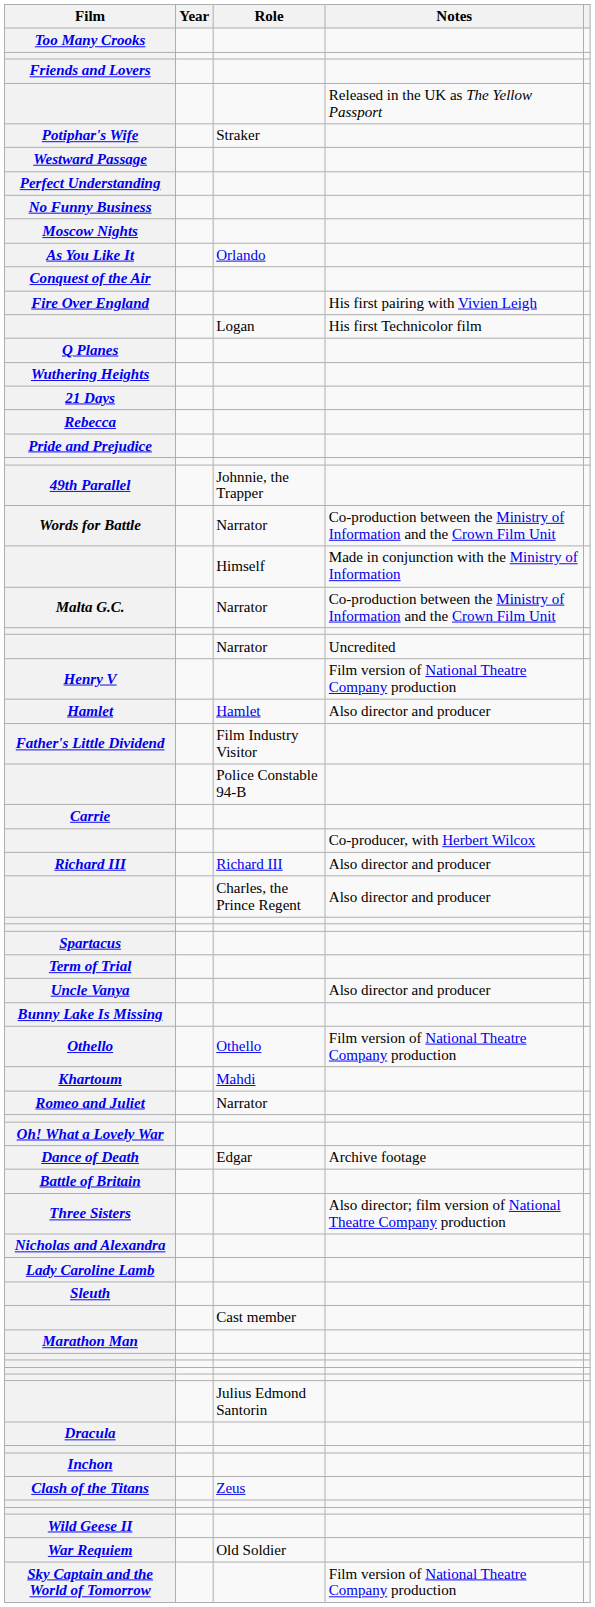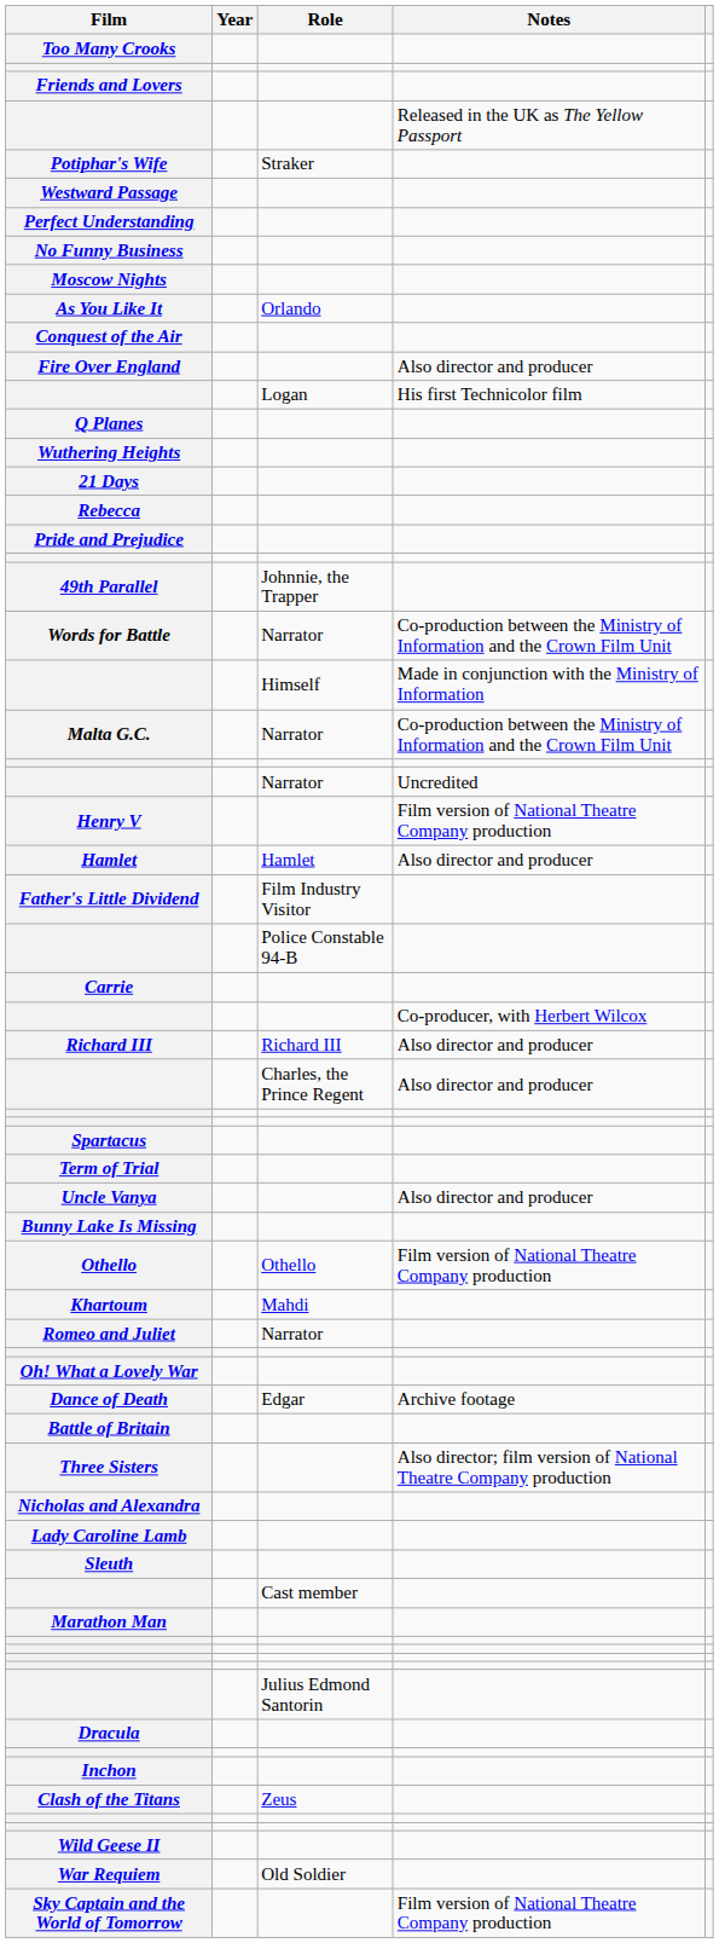 <table class="wikitable plainrowheaders sortable" style="margin-right: 0;">
 <tr>
 <th scope="col">Film</th>
 <th scope="col">Year</th>
 <th scope="col">Role</th>
 <th scope="col" class="unsortable">Notes</th>
 <th scope="col" class="unsortable"></th>
 </tr>
 <tr>
 <th scope="row"><em><a href='#'>Too Many Crooks</a></em></th>
 <td></td>
 <td></td>
 <td></td>
 <td style="text-align: center;"></td>
 </tr>
 <tr>
 <th scope="row"></th>
 <td></td>
 <td></td>
 <td></td>
 <td style="text-align: center;"></td>
 </tr>
 <tr>
 <th scope="row"><em><a href='#'>Friends and Lovers</a></em></th>
 <td></td>
 <td></td>
 <td></td>
 <td style="text-align: center;"></td>
 </tr>
 <tr>
 <th scope="row"></th>
 <td></td>
 <td></td>
 <td>Released in the UK as <em>The Yellow Passport</em></td>
 <td style="text-align: center;"></td>
 </tr>
 <tr>
 <th scope="row"><em><a href='#'>Potiphar's Wife</a></em></th>
 <td></td>
 <td>Straker</td>
 <td></td>
 <td style="text-align: center;"></td>
 </tr>
 <tr>
 <th scope="row"><em><a href='#'>Westward Passage</a></em></th>
 <td></td>
 <td></td>
 <td></td>
 <td style="text-align: center;"></td>
 </tr>
 <tr>
 <th scope="row"><em><a href='#'>Perfect Understanding</a></em></th>
 <td></td>
 <td></td>
 <td></td>
 <td style="text-align: center;"></td>
 </tr>
 <tr>
 <th scope="row"><em><a href='#'>No Funny Business</a></em></th>
 <td></td>
 <td></td>
 <td></td>
 <td style="text-align: center;"></td>
 </tr>
 <tr>
 <th scope="row"><em><a href='#'>Moscow Nights</a></em></th>
 <td></td>
 <td></td>
 <td></td>
 <td style="text-align: center;"></td>
 </tr>
 <tr>
 <th scope="row"><em><a href='#'>As You Like It</a></em></th>
 <td></td>
 <td><a href='#'>Orlando</a></td>
 <td></td>
 <td style="text-align: center;"></td>
 </tr>
 <tr>
 <th scope="row"><em><a href='#'>Conquest of the Air</a></em></th>
 <td></td>
 <td></td>
 <td></td>
 <td style="text-align: center;"></td>
 </tr>
 <tr>
 <th scope="row"><em><a href='#'>Fire Over England</a></em></th>
 <td></td>
 <td></td>
-<td>His first pairing with <a href='#'>Vivien Leigh</a></td>
+<td>Also director and producer</td>
 <td style="text-align: center;"></td>
 </tr>
 <tr>
 <th scope="row"></th>
 <td></td>
 <td>Logan</td>
 <td>His first Technicolor film</td>
 <td style="text-align: center;"></td>
 </tr>
 <tr>
 <th scope="row"><em><a href='#'>Q Planes</a></em></th>
 <td></td>
 <td></td>
 <td></td>
 <td style="text-align: center;"></td>
 </tr>
 <tr>
 <th scope="row"><em><a href='#'>Wuthering Heights</a></em></th>
 <td></td>
 <td></td>
 <td></td>
 <td style="text-align: center;"></td>
 </tr>
 <tr>
 <th scope="row"><em><a href='#'>21 Days</a></em></th>
 <td></td>
 <td></td>
 <td></td>
 <td style="text-align: center;"></td>
 </tr>
 <tr>
 <th scope="row"><em><a href='#'>Rebecca</a></em></th>
 <td></td>
 <td></td>
 <td></td>
 <td style="text-align: center;"></td>
 </tr>
 <tr>
 <th scope="row"><em><a href='#'>Pride and Prejudice</a></em></th>
 <td></td>
 <td></td>
 <td></td>
 <td style="text-align: center;"></td>
 </tr>
 <tr>
 <th scope="row"></th>
 <td></td>
 <td></td>
 <td></td>
 <td style="text-align: center;"></td>
 </tr>
 <tr>
 <th scope="row"><em><a href='#'>49th Parallel</a></em></th>
 <td></td>
 <td>Johnnie, the Trapper</td>
 <td></td>
 <td style="text-align: center;"></td>
 </tr>
 <tr>
 <th scope="row"><em>Words for Battle</em></th>
 <td></td>
 <td>Narrator</td>
 <td>Co-production between the <a href='#'>Ministry of Information</a> and the <a href='#'>Crown Film Unit</a></td>
 <td style="text-align: center;"></td>
 </tr>
 <tr>
 <th scope="row"></th>
 <td></td>
 <td>Himself</td>
 <td>Made in conjunction with the <a href='#'>Ministry of Information</a></td>
 <td style="text-align: center;"></td>
 </tr>
 <tr>
 <th scope="row"><em>Malta G.C.</em></th>
 <td></td>
 <td>Narrator</td>
 <td>Co-production between the <a href='#'>Ministry of Information</a> and the <a href='#'>Crown Film Unit</a></td>
 <td style="text-align: center;"></td>
 </tr>
 <tr>
 <th scope="row"></th>
 <td></td>
 <td></td>
 <td></td>
 <td style="text-align: center;"></td>
 </tr>
 <tr>
 <th scope="row"></th>
 <td></td>
 <td>Narrator</td>
 <td>Uncredited</td>
 <td style="text-align: center;"></td>
 </tr>
 <tr>
 <th scope="row"><em><a href='#'>Henry V</a></em></th>
 <td></td>
 <td></td>
 <td>Film version of <a href='#'>National Theatre Company</a> production</td>
 <td style="text-align: center;"></td>
 </tr>
 <tr>
 <th scope="row"><em><a href='#'>Hamlet</a></em></th>
 <td></td>
 <td><a href='#'>Hamlet</a></td>
 <td>Also director and producer</td>
 <td style="text-align: center;"></td>
 </tr>
 <tr>
 <th scope="row"><em><a href='#'>Father's Little Dividend</a></em></th>
 <td></td>
 <td>Film Industry Visitor</td>
 <td></td>
 <td style="text-align: center;"></td>
 </tr>
 <tr>
 <th scope="row"></th>
 <td></td>
 <td>Police Constable 94-B</td>
 <td></td>
 <td style="text-align: center;"></td>
 </tr>
 <tr>
 <th scope="row"><em><a href='#'>Carrie</a></em></th>
 <td></td>
 <td></td>
 <td></td>
 <td style="text-align: center;"></td>
 </tr>
 <tr>
 <th scope="row"></th>
 <td></td>
 <td></td>
 <td>Co-producer, with <a href='#'>Herbert Wilcox</a></td>
 <td style="text-align: center;"></td>
 </tr>
 <tr>
 <th scope="row"><em><a href='#'>Richard III</a></em></th>
 <td></td>
 <td><a href='#'>Richard III</a></td>
 <td>Also director and producer</td>
 <td style="text-align: center;"></td>
 </tr>
 <tr>
 <th scope="row"></th>
 <td></td>
 <td>Charles, the Prince Regent</td>
 <td>Also director and producer</td>
 <td style="text-align: center;"></td>
 </tr>
 <tr>
 <th scope="row"></th>
 <td></td>
 <td></td>
 <td></td>
 <td style="text-align: center;"></td>
 </tr>
 <tr>
 <th scope="row"></th>
 <td></td>
 <td></td>
 <td></td>
 <td style="text-align: center;"></td>
 </tr>
 <tr>
 <th scope="row"><em><a href='#'>Spartacus</a></em></th>
 <td></td>
 <td></td>
 <td></td>
 <td style="text-align: center;"></td>
 </tr>
 <tr>
 <th scope="row"><em><a href='#'>Term of Trial</a></em></th>
 <td></td>
 <td></td>
 <td></td>
 <td style="text-align: center;"></td>
 </tr>
 <tr>
 <th scope="row"><em><a href='#'>Uncle Vanya</a></em></th>
 <td></td>
 <td></td>
 <td>Also director and producer</td>
 <td style="text-align: center;"></td>
 </tr>
 <tr>
 <th scope="row"><em><a href='#'>Bunny Lake Is Missing</a></em></th>
 <td></td>
 <td></td>
 <td></td>
 <td style="text-align: center;"></td>
 </tr>
 <tr>
 <th scope="row"><em><a href='#'>Othello</a></em></th>
 <td></td>
 <td><a href='#'>Othello</a></td>
 <td>Film version of <a href='#'>National Theatre Company</a> production</td>
 <td style="text-align: center;"></td>
 </tr>
 <tr>
 <th scope="row"><em><a href='#'>Khartoum</a></em></th>
 <td></td>
 <td><a href='#'>Mahdi</a></td>
 <td></td>
 <td style="text-align: center;"></td>
 </tr>
 <tr>
 <th scope="row"><em><a href='#'>Romeo and Juliet</a></em></th>
 <td></td>
 <td>Narrator</td>
 <td></td>
 <td style="text-align: center;"></td>
 </tr>
 <tr>
 <th scope="row"></th>
 <td></td>
 <td></td>
 <td></td>
 <td style="text-align: center;"></td>
 </tr>
 <tr>
 <th scope="row"><em><a href='#'>Oh! What a Lovely War</a></em></th>
 <td></td>
 <td></td>
 <td></td>
 <td style="text-align: center;"></td>
 </tr>
 <tr>
 <th scope="row"><em><a href='#'>Dance of Death</a></em></th>
 <td></td>
 <td>Edgar</td>
 <td>Archive footage</td>
 <td style="text-align: center;"></td>
 </tr>
 <tr>
 <th scope="row"><em><a href='#'>Battle of Britain</a></em></th>
 <td></td>
 <td></td>
 <td></td>
 <td style="text-align: center;"></td>
 </tr>
 <tr>
 <th scope="row"><em><a href='#'>Three Sisters</a></em></th>
 <td></td>
 <td></td>
 <td>Also director; film version of <a href='#'>National Theatre Company</a> production</td>
 <td style="text-align: center;"></td>
 </tr>
 <tr>
 <th scope="row"><em><a href='#'>Nicholas and Alexandra</a></em></th>
 <td></td>
 <td></td>
 <td></td>
 <td style="text-align: center;"></td>
 </tr>
 <tr>
 <th scope="row"><em><a href='#'>Lady Caroline Lamb</a></em></th>
 <td></td>
 <td></td>
 <td></td>
 <td style="text-align: center;"></td>
 </tr>
 <tr>
 <th scope="row"><em><a href='#'>Sleuth</a></em></th>
 <td></td>
 <td></td>
 <td></td>
 <td style="text-align: center;"></td>
 </tr>
 <tr>
 <th scope="row"></th>
 <td></td>
 <td>Cast member</td>
 <td></td>
 <td style="text-align: center;"></td>
 </tr>
 <tr>
 <th scope="row"><em><a href='#'>Marathon Man</a></em></th>
 <td></td>
 <td></td>
 <td></td>
 <td style="text-align: center;"></td>
 </tr>
 <tr>
 <th scope="row"></th>
 <td></td>
 <td></td>
 <td></td>
 <td style="text-align: center;"></td>
 </tr>
 <tr>
 <th scope="row"></th>
 <td></td>
 <td></td>
 <td></td>
 <td style="text-align: center;"></td>
 </tr>
 <tr>
 <th scope="row"></th>
 <td></td>
 <td></td>
 <td></td>
 <td style="text-align: center;"></td>
 </tr>
 <tr>
 <th scope="row"></th>
 <td></td>
 <td></td>
 <td></td>
 <td style="text-align: center;"></td>
 </tr>
 <tr>
 <th scope="row"></th>
 <td></td>
 <td>Julius Edmond Santorin</td>
 <td></td>
 <td style="text-align: center;"></td>
 </tr>
 <tr>
 <th scope="row"><em><a href='#'>Dracula</a></em></th>
 <td></td>
 <td></td>
 <td></td>
 <td style="text-align: center;"></td>
 </tr>
 <tr>
 <th scope="row"></th>
 <td></td>
 <td></td>
 <td></td>
 <td style="text-align: center;"></td>
 </tr>
 <tr>
 <th scope="row"><em><a href='#'>Inchon</a></em></th>
 <td></td>
 <td></td>
 <td></td>
 <td style="text-align: center;"></td>
 </tr>
 <tr>
 <th scope="row"><em><a href='#'>Clash of the Titans</a></em></th>
 <td></td>
 <td><a href='#'>Zeus</a></td>
 <td></td>
 <td style="text-align: center;"></td>
 </tr>
 <tr>
 <th scope="row"></th>
 <td></td>
 <td></td>
 <td></td>
 <td style="text-align: center;"></td>
 </tr>
 <tr>
 <th scope="row"></th>
 <td></td>
 <td></td>
 <td></td>
 <td style="text-align: center;"></td>
 </tr>
 <tr>
 <th scope="row"><em><a href='#'>Wild Geese II</a></em></th>
 <td></td>
 <td></td>
 <td></td>
 <td style="text-align: center;"></td>
 </tr>
 <tr>
 <th scope="row"><em><a href='#'>War Requiem</a></em></th>
 <td></td>
 <td>Old Soldier</td>
 <td></td>
 <td style="text-align: center;"></td>
 </tr>
 <tr>
 <th scope="row"><em><a href='#'>Sky Captain and the World of Tomorrow</a></em></th>
 <td></td>
 <td></td>
 <td>Film version of <a href='#'>National Theatre Company</a> production</td>
 <td style="text-align: center;"></td>
 </tr>
 </table>
